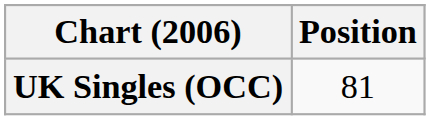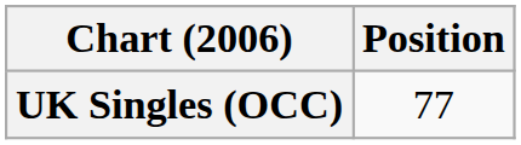 <table class="wikitable plainrowheaders" style="text-align:center">
 <tr>
 <th scope="col">Chart (2006)</th>
 <th scope="col">Position</th>
 </tr>
 <tr>
 <th scope="row">UK Singles (OCC)</th>
-<td>81</td>
+<td>77</td>
 </tr>
 </table>
